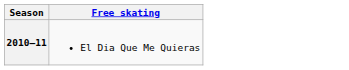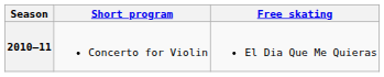 <table class=wikitable style=text-align:center>
 <tr>
 <th>Season</th>
+<th><a href='#'>Short program</a></th>
 <th><a href='#'>Free skating</a></th>
 </tr>
 <tr>
 <th>2010–11 <br> </th>
+<td><br><ul><li>Concerto for Violin <br></li></ul></td>
 <td><br><ul><li>El Dia Que Me Quieras <br></li></ul></td>
 </tr>
 </table>
